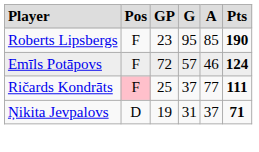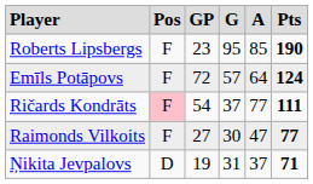 <table class="wikitable">
 <tr align="center" style="font-weight:bold; background-color:#dddddd;">
 <td align="left">Player</td>
 <td>Pos</td>
 <td>GP</td>
 <td>G</td>
 <td>A</td>
 <td>Pts</td>
 </tr>
 <tr align="center">
 <td align="left"><a href='#'>Roberts Lipsbergs</a></td>
 <td>F</td>
 <td>23</td>
 <td>95</td>
 <td>85</td>
 <td><strong>190</strong></td>
 </tr>
 <tr align="center" bgcolor="#eeeeee">
 <td align="left"><a href='#'>Emīls Potāpovs</a></td>
 <td>F</td>
 <td>72</td>
 <td>57</td>
-<td>46</td>
+<td>64</td>
 <td><strong>124</strong></td>
 </tr>
 <tr align="center">
 <td align="left"><a href='#'>Ričards Kondrāts</a></td>
 <td style="background: pink;">F</td>
-<td>25</td>
+<td>54</td>
 <td>37</td>
 <td>77</td>
 <td><strong>111</strong></td>
+</tr>
+<tr align="center" bgcolor="#eeeeee">
+<td align="left"><a href='#'>Raimonds Vilkoits</a></td>
+<td>F</td>
+<td>27</td>
+<td>30</td>
+<td>47</td>
+<td><strong>77</strong></td>
 </tr>
 <tr align="center">
 <td align="left"><a href='#'>Ņikita Jevpalovs</a></td>
 <td>D</td>
 <td>19</td>
 <td>31</td>
 <td>37</td>
 <td><strong>71</strong></td>
 </tr>
 </table>
